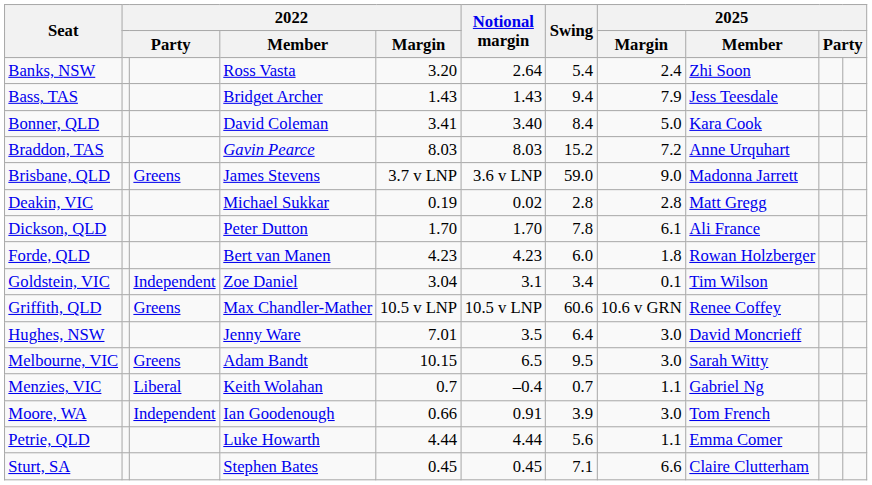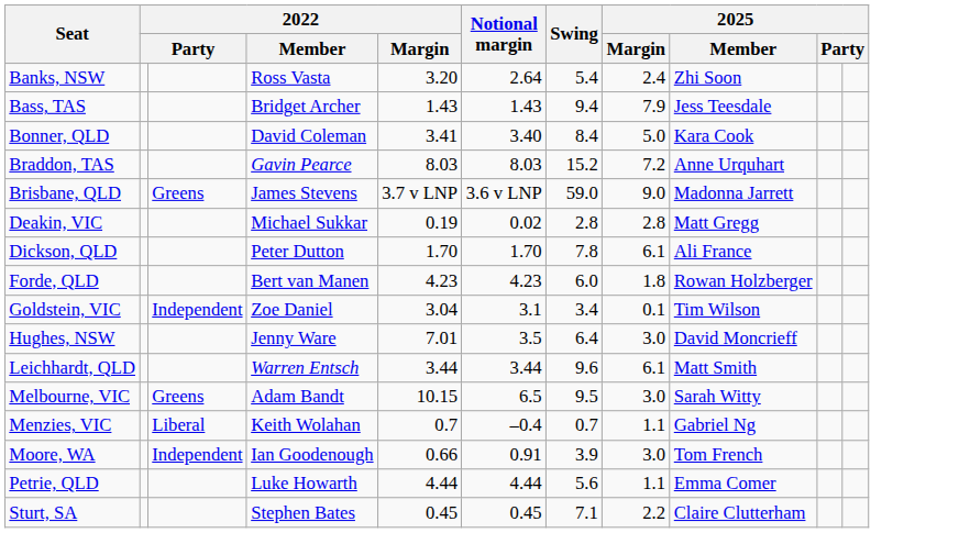 <table class="wikitable sortable">
 <tr>
 <th rowspan="2">Seat</th>
 <th colspan="4">2022</th>
 <th rowspan="2"><a href='#'>Notional</a><br>margin</th>
 <th rowspan="2">Swing</th>
 <th colspan="4">2025</th>
 </tr>
 <tr style="text-align:center">
 <th colspan="2">Party</th>
 <th>Member</th>
 <th>Margin</th>
 <th>Margin</th>
 <th>Member</th>
 <th colspan="2">Party</th>
 </tr>
 <tr>
 <td><a href='#'>Banks, NSW</a></td>
 <td></td>
 <td></td>
 <td><a href='#'>Ross Vasta</a></td>
 <td style="text-align:right;">3.20</td>
 <td style="text-align:right;">2.64</td>
 <td style="text-align:right;">5.4</td>
 <td style="text-align:right;">2.4</td>
 <td><a href='#'>Zhi Soon</a></td>
 <td></td>
 <td></td>
 </tr>
 <tr>
 <td><a href='#'>Bass, TAS</a></td>
 <td></td>
 <td></td>
 <td><a href='#'>Bridget Archer</a></td>
 <td style="text-align:right;">1.43</td>
 <td style="text-align:right;">1.43</td>
 <td style="text-align:right;">9.4</td>
 <td style="text-align:right;">7.9</td>
 <td><a href='#'>Jess Teesdale</a></td>
 <td></td>
 <td></td>
 </tr>
 <tr>
 <td><a href='#'>Bonner, QLD</a></td>
 <td></td>
 <td></td>
 <td><a href='#'>David Coleman</a></td>
 <td style="text-align:right;">3.41</td>
 <td style="text-align:right;">3.40</td>
 <td style="text-align:right;">8.4</td>
 <td style="text-align:right;">5.0</td>
 <td><a href='#'>Kara Cook</a></td>
 <td></td>
 <td></td>
 </tr>
 <tr>
 <td><a href='#'>Braddon, TAS</a></td>
 <td></td>
 <td></td>
 <td><em><a href='#'>Gavin Pearce</a></em></td>
 <td style="text-align:right;">8.03</td>
 <td style="text-align:right;">8.03</td>
 <td style="text-align:right;">15.2</td>
 <td style="text-align:right;">7.2</td>
 <td><a href='#'>Anne Urquhart</a></td>
 <td></td>
 <td></td>
 </tr>
 <tr>
 <td><a href='#'>Brisbane, QLD</a></td>
 <td></td>
 <td><a href='#'>Greens</a></td>
 <td><a href='#'>James Stevens</a></td>
 <td style="text-align:right;">3.7 v LNP</td>
 <td style="text-align:right;">3.6 v LNP</td>
 <td style="text-align:right;">59.0</td>
 <td style="text-align:right;">9.0</td>
 <td><a href='#'>Madonna Jarrett</a></td>
 <td></td>
 <td></td>
 </tr>
 <tr>
 <td><a href='#'>Deakin, VIC</a></td>
 <td></td>
 <td></td>
 <td><a href='#'>Michael Sukkar</a></td>
 <td style="text-align:right;">0.19</td>
 <td style="text-align:right;">0.02</td>
 <td style="text-align:right;">2.8</td>
 <td style="text-align:right;">2.8</td>
 <td><a href='#'>Matt Gregg</a></td>
 <td></td>
 <td></td>
 </tr>
 <tr>
 <td><a href='#'>Dickson, QLD</a></td>
 <td></td>
 <td></td>
 <td><a href='#'>Peter Dutton</a></td>
 <td style="text-align:right;">1.70</td>
 <td style="text-align:right;">1.70</td>
 <td style="text-align:right;">7.8</td>
 <td style="text-align:right;">6.1</td>
 <td><a href='#'>Ali France</a></td>
 <td></td>
 <td></td>
 </tr>
 <tr>
 <td><a href='#'>Forde, QLD</a></td>
 <td></td>
 <td></td>
 <td><a href='#'>Bert van Manen</a></td>
 <td style="text-align:right;">4.23</td>
 <td style="text-align:right;">4.23</td>
 <td style="text-align:right;">6.0</td>
 <td style="text-align:right;">1.8</td>
 <td><a href='#'>Rowan Holzberger</a></td>
 <td></td>
 <td></td>
 </tr>
 <tr>
 <td><a href='#'>Goldstein, VIC</a></td>
 <td></td>
 <td><a href='#'>Independent</a></td>
 <td><a href='#'>Zoe Daniel</a></td>
 <td style="text-align:right;">3.04</td>
 <td style="text-align:right;">3.1</td>
 <td style="text-align:right;">3.4</td>
 <td style="text-align:right;">0.1</td>
 <td><a href='#'>Tim Wilson</a></td>
 <td></td>
 <td></td>
 </tr>
 <tr>
-<td><a href='#'>Griffith, QLD</a></td>
-<td></td>
-<td><a href='#'>Greens</a></td>
-<td><a href='#'>Max Chandler-Mather</a></td>
-<td style="text-align:right;">10.5 v LNP</td>
-<td style="text-align:right;">10.5 v LNP</td>
-<td style="text-align:right;">60.6</td>
-<td style="text-align:right;">10.6 v GRN</td>
-<td><a href='#'>Renee Coffey</a></td>
-<td></td>
-<td></td>
-</tr>
-<tr>
 <td><a href='#'>Hughes, NSW</a></td>
 <td></td>
 <td></td>
 <td><a href='#'>Jenny Ware</a></td>
 <td style="text-align:right;">7.01</td>
 <td style="text-align:right;">3.5</td>
 <td style="text-align:right;">6.4</td>
 <td style="text-align:right;">3.0</td>
 <td><a href='#'>David Moncrieff</a></td>
+<td></td>
+<td></td>
+</tr>
+<tr>
+<td><a href='#'>Leichhardt, QLD</a></td>
+<td></td>
+<td></td>
+<td><em><a href='#'>Warren Entsch</a></em></td>
+<td style="text-align:right;">3.44</td>
+<td style="text-align:right;">3.44</td>
+<td style="text-align:right;">9.6</td>
+<td style="text-align:right;">6.1</td>
+<td><a href='#'>Matt Smith</a></td>
 <td></td>
 <td></td>
 </tr>
 <tr>
 <td><a href='#'>Melbourne, VIC</a></td>
 <td></td>
 <td><a href='#'>Greens</a></td>
 <td><a href='#'>Adam Bandt</a></td>
 <td style="text-align:right;">10.15</td>
 <td style="text-align:right;">6.5</td>
 <td style="text-align:right;">9.5</td>
 <td style="text-align:right;">3.0</td>
 <td><a href='#'>Sarah Witty</a></td>
 <td></td>
 <td></td>
 </tr>
 <tr>
 <td><a href='#'>Menzies, VIC</a></td>
 <td></td>
 <td><a href='#'>Liberal</a></td>
 <td><a href='#'>Keith Wolahan</a></td>
 <td style="text-align:right;">0.7</td>
 <td style="text-align:right;">–0.4</td>
 <td style="text-align:right;">0.7</td>
 <td style="text-align:right;">1.1</td>
 <td><a href='#'>Gabriel Ng</a></td>
 <td></td>
 <td></td>
 </tr>
 <tr>
 <td><a href='#'>Moore, WA</a></td>
 <td></td>
 <td><a href='#'>Independent</a></td>
 <td><a href='#'>Ian Goodenough</a></td>
 <td style="text-align:right;">0.66</td>
 <td style="text-align:right;">0.91</td>
 <td style="text-align:right;">3.9</td>
 <td style="text-align:right;">3.0</td>
 <td><a href='#'>Tom French</a></td>
 <td></td>
 <td></td>
 </tr>
 <tr>
 <td><a href='#'>Petrie, QLD</a></td>
 <td></td>
 <td></td>
 <td><a href='#'>Luke Howarth</a></td>
 <td style="text-align:right;">4.44</td>
 <td style="text-align:right;">4.44</td>
 <td style="text-align:right;">5.6</td>
 <td style="text-align:right;">1.1</td>
 <td><a href='#'>Emma Comer</a></td>
 <td></td>
 <td></td>
 </tr>
 <tr>
 <td><a href='#'>Sturt, SA</a></td>
 <td></td>
 <td></td>
 <td><a href='#'>Stephen Bates</a></td>
 <td style="text-align:right;">0.45</td>
 <td style="text-align:right;">0.45</td>
 <td style="text-align:right;">7.1</td>
-<td style="text-align:right;">6.6</td>
+<td style="text-align:right;">2.2</td>
 <td><a href='#'>Claire Clutterham</a></td>
 <td></td>
 <td></td>
 </tr>
 </table>
